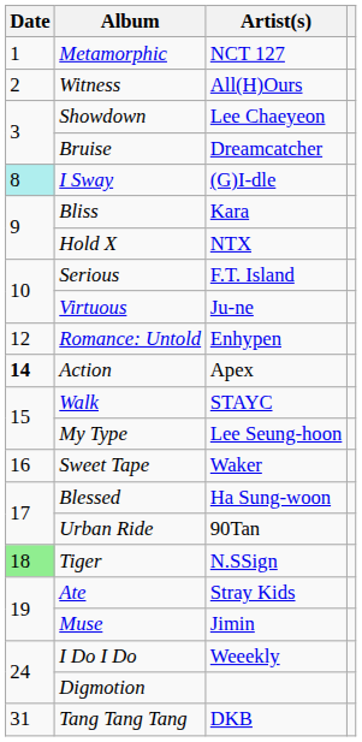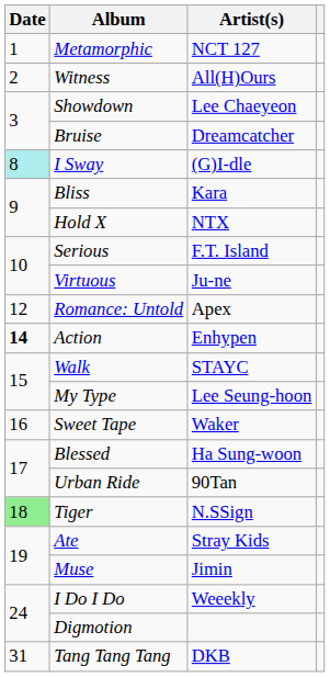 <table class="wikitable">
 <tr>
 <th>Date</th>
 <th>Album</th>
 <th>Artist(s)</th>
 <th></th>
 </tr>
 <tr>
 <td>1</td>
 <td><em><a href='#'>Metamorphic</a></em></td>
 <td><a href='#'>NCT 127</a></td>
 <td></td>
 </tr>
 <tr>
 <td>2</td>
 <td><em>Witness</em></td>
 <td><a href='#'>All(H)Ours</a></td>
 <td></td>
 </tr>
 <tr>
 <td rowspan = "2">3</td>
 <td><em>Showdown</em></td>
 <td><a href='#'>Lee Chaeyeon</a></td>
 <td></td>
 </tr>
 <tr>
 <td><em>Bruise</em></td>
 <td><a href='#'>Dreamcatcher</a></td>
 <td></td>
 </tr>
 <tr>
 <td style="background: paleturquoise;">8</td>
 <td><em><a href='#'>I Sway</a></em></td>
 <td><a href='#'>(G)I-dle</a></td>
 <td></td>
 </tr>
 <tr>
 <td rowspan="2">9</td>
 <td><em>Bliss</em></td>
 <td><a href='#'>Kara</a></td>
 <td></td>
 </tr>
 <tr>
 <td><em>Hold X</em></td>
 <td><a href='#'>NTX</a></td>
 <td></td>
 </tr>
 <tr>
 <td rowspan="2">10</td>
 <td><em>Serious</em></td>
 <td><a href='#'>F.T. Island</a></td>
 <td></td>
 </tr>
 <tr>
 <td><em><a href='#'>Virtuous</a></em></td>
 <td><a href='#'>Ju-ne</a></td>
 <td></td>
 </tr>
 <tr>
 <td>12</td>
 <td><em><a href='#'>Romance: Untold</a></em></td>
-<td><a href='#'>Enhypen</a></td>
+<td>Apex</td>
 <td></td>
 </tr>
 <tr>
 <td><strong>14</strong></td>
 <td><em>Action</em></td>
-<td>Apex</td>
+<td><a href='#'>Enhypen</a></td>
 <td></td>
 </tr>
 <tr>
 <td rowspan = "2">15</td>
 <td><em><a href='#'>Walk</a></em></td>
 <td><a href='#'>STAYC</a></td>
 <td></td>
 </tr>
 <tr>
 <td><em>My Type</em></td>
 <td><a href='#'>Lee Seung-hoon</a></td>
 <td></td>
 </tr>
 <tr>
 <td>16</td>
 <td><em>Sweet Tape</em></td>
 <td><a href='#'>Waker</a></td>
 <td></td>
 </tr>
 <tr>
 <td rowspan = "2">17</td>
 <td><em>Blessed</em></td>
 <td><a href='#'>Ha Sung-woon</a></td>
 <td></td>
 </tr>
 <tr>
 <td><em>Urban Ride</em></td>
 <td>90Tan</td>
 <td></td>
 </tr>
 <tr>
 <td style="background: lightgreen;">18</td>
 <td><em>Tiger</em></td>
 <td><a href='#'>N.SSign</a></td>
 <td></td>
 </tr>
 <tr>
 <td rowspan="2">19</td>
 <td><em><a href='#'>Ate</a></em></td>
 <td><a href='#'>Stray Kids</a></td>
 <td></td>
 </tr>
 <tr>
 <td><em><a href='#'>Muse</a></em></td>
 <td><a href='#'>Jimin</a></td>
 <td></td>
 </tr>
 <tr>
 <td rowspan="2">24</td>
 <td><em>I Do I Do</em></td>
 <td><a href='#'>Weeekly</a></td>
 <td></td>
 </tr>
 <tr>
 <td><em>Digmotion</em></td>
 <td></td>
 <td></td>
 </tr>
 <tr>
 <td rowspan="2">31</td>
 <td><em>Tang Tang Tang</em></td>
 <td><a href='#'>DKB</a></td>
 <td></td>
 </tr>
 </table>
